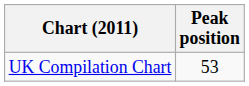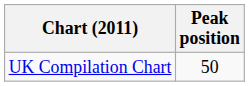 <table class="wikitable">
 <tr>
 <th>Chart (2011)</th>
 <th>Peak<br>position</th>
 </tr>
 <tr>
 <td><a href='#'>UK Compilation Chart</a></td>
-<td style="text-align:center;">53</td>
+<td style="text-align:center;">50</td>
 </tr>
 </table>
